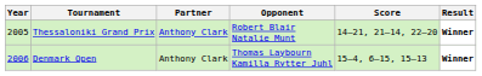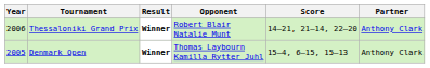 <table class="sortable wikitable" style="font-size: 90%;">
 <tr>
 <th>Year</th>
 <th>Tournament</th>
-<th>Partner</th>
+<th>Result</th>
 <th>Opponent</th>
 <th>Score</th>
-<th>Result</th>
+<th>Partner</th>
 </tr>
 <tr style="background:#D4F1C5">
-<td align="center">2005</td>
+<td align="center">2006</td>
 <td align="left"><a href='#'>Thessaloniki Grand Prix</a></td>
-<td align="left"> <a href='#'>Anthony Clark</a></td>
+<td style="text-align:left; background:white"> <strong>Winner</strong></td>
 <td align="left"> <a href='#'>Robert Blair</a> <br>  <a href='#'>Natalie Munt</a></td>
 <td align="left">14–21, 21–14, 22–20</td>
-<td style="text-align:left; background:white"> <strong>Winner</strong></td>
+<td align="left"> <a href='#'>Anthony Clark</a></td>
 </tr>
 <tr style="background:#D4F1C5">
-<td align="center"><a href='#'>2006</a></td>
+<td align="center"><a href='#'>2005</a></td>
 <td align="left"><a href='#'>Denmark Open</a></td>
-<td align="left"> Anthony Clark</td>
+<td style="text-align:left; background:white"> <strong>Winner</strong></td>
 <td align="left"> <a href='#'>Thomas Laybourn</a> <br>  <a href='#'>Kamilla Rytter Juhl</a></td>
 <td align="left">15–4, 6–15, 15–13</td>
-<td style="text-align:left; background:white"> <strong>Winner</strong></td>
+<td align="left"> Anthony Clark</td>
 </tr>
 </table>
